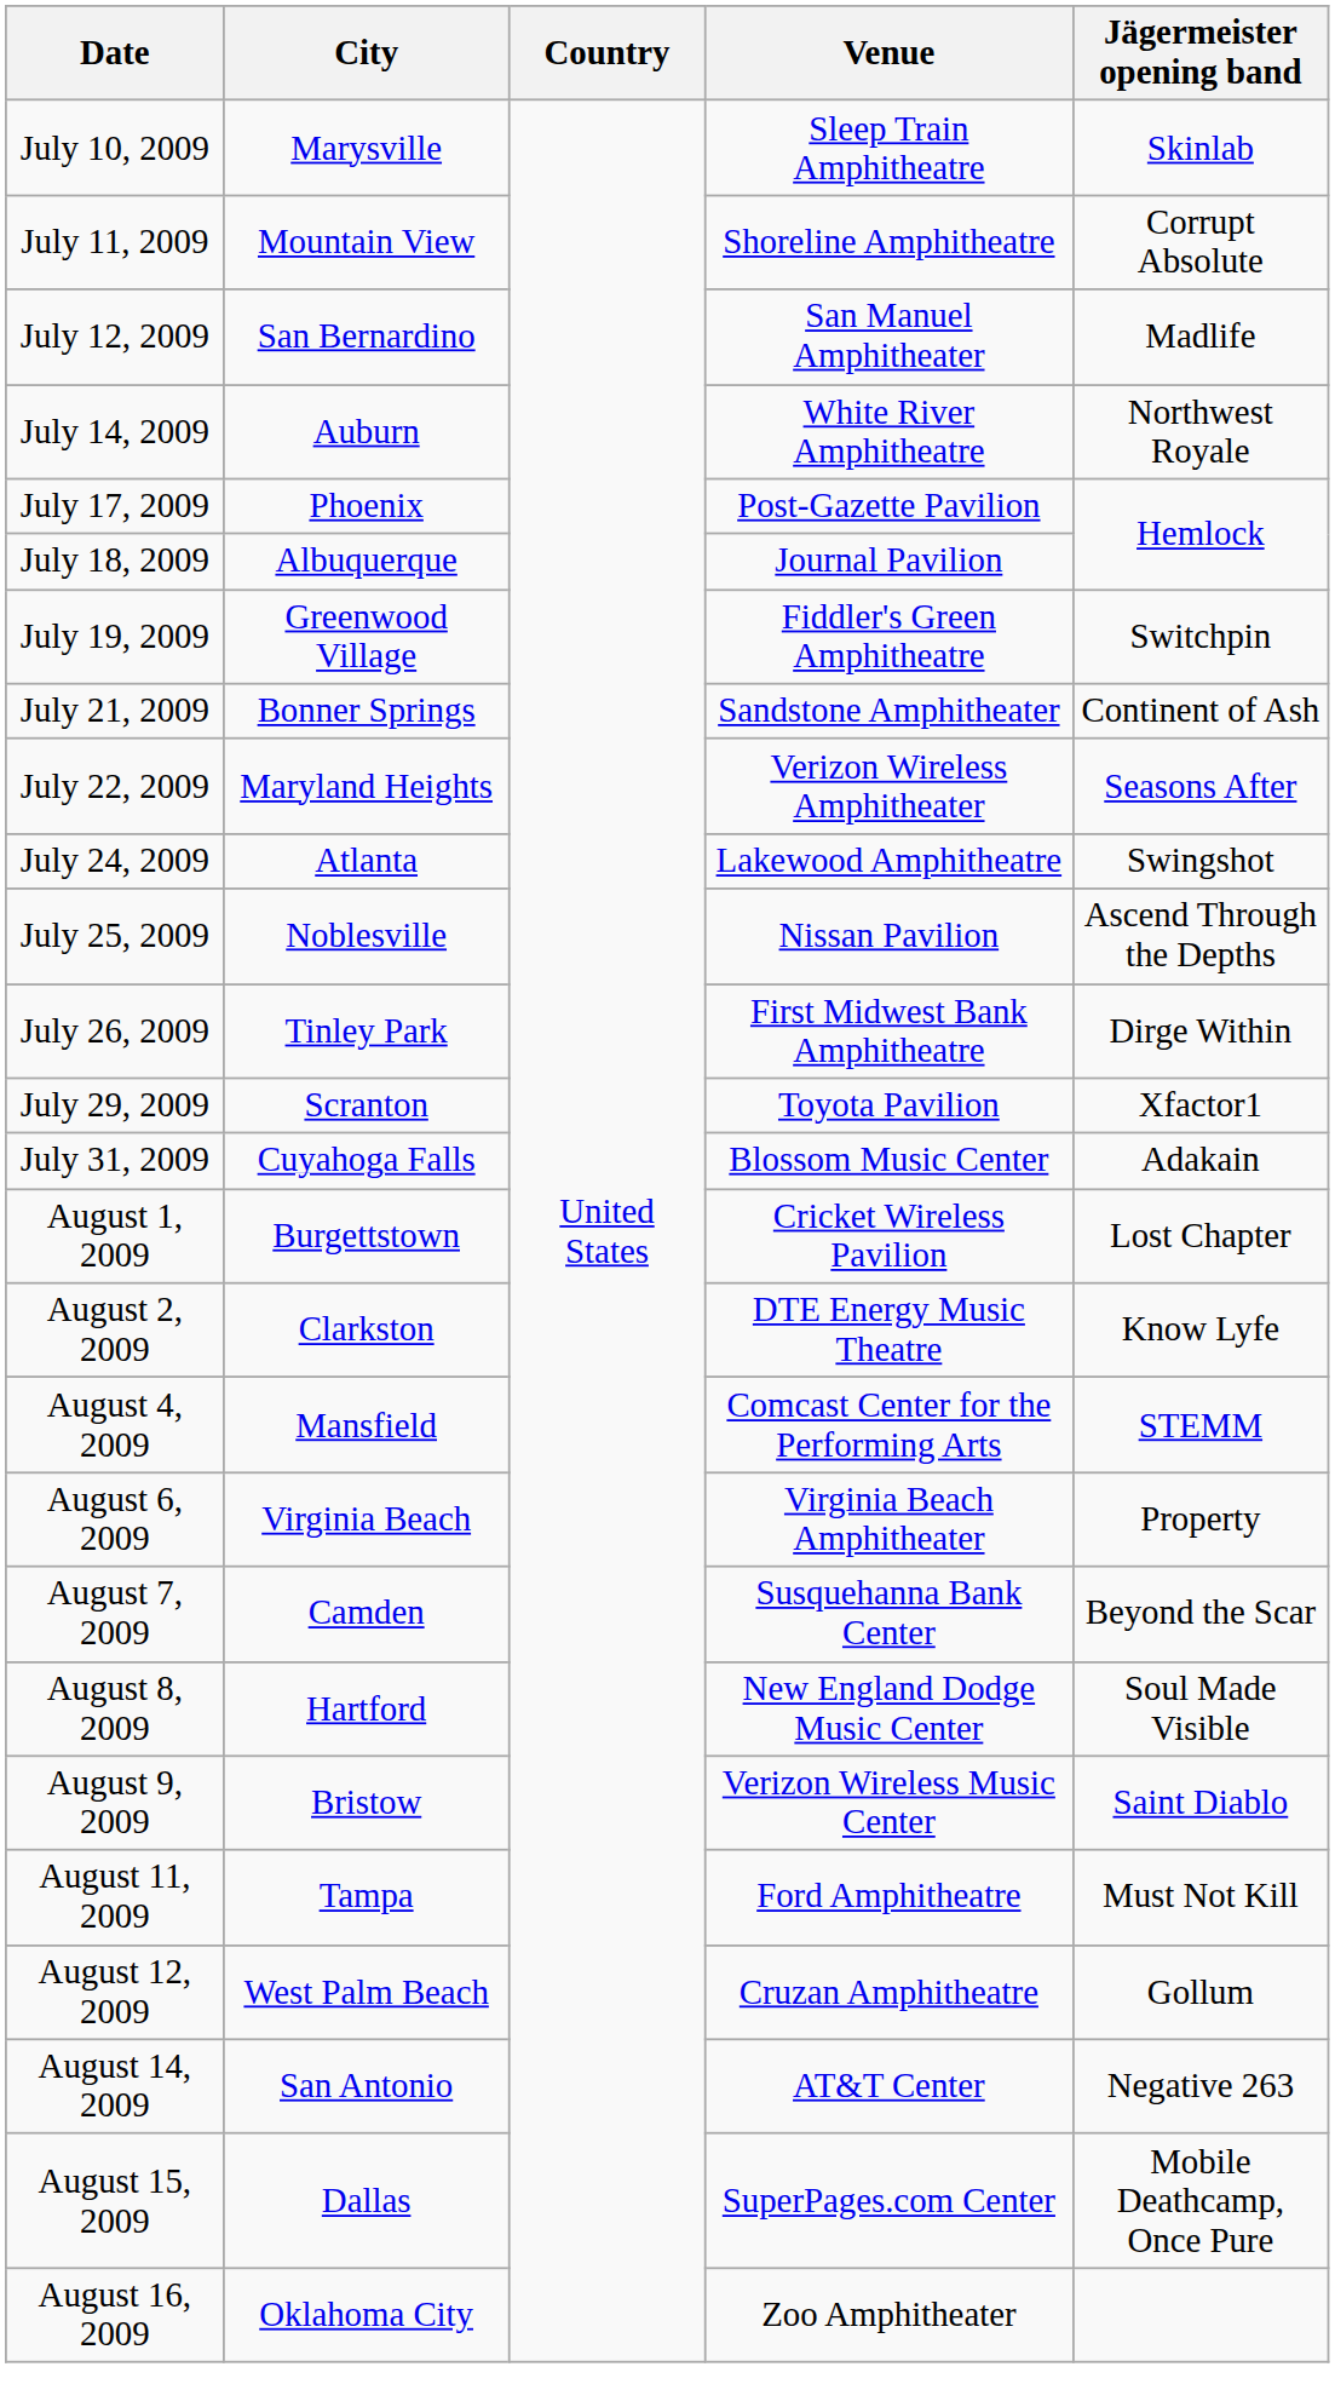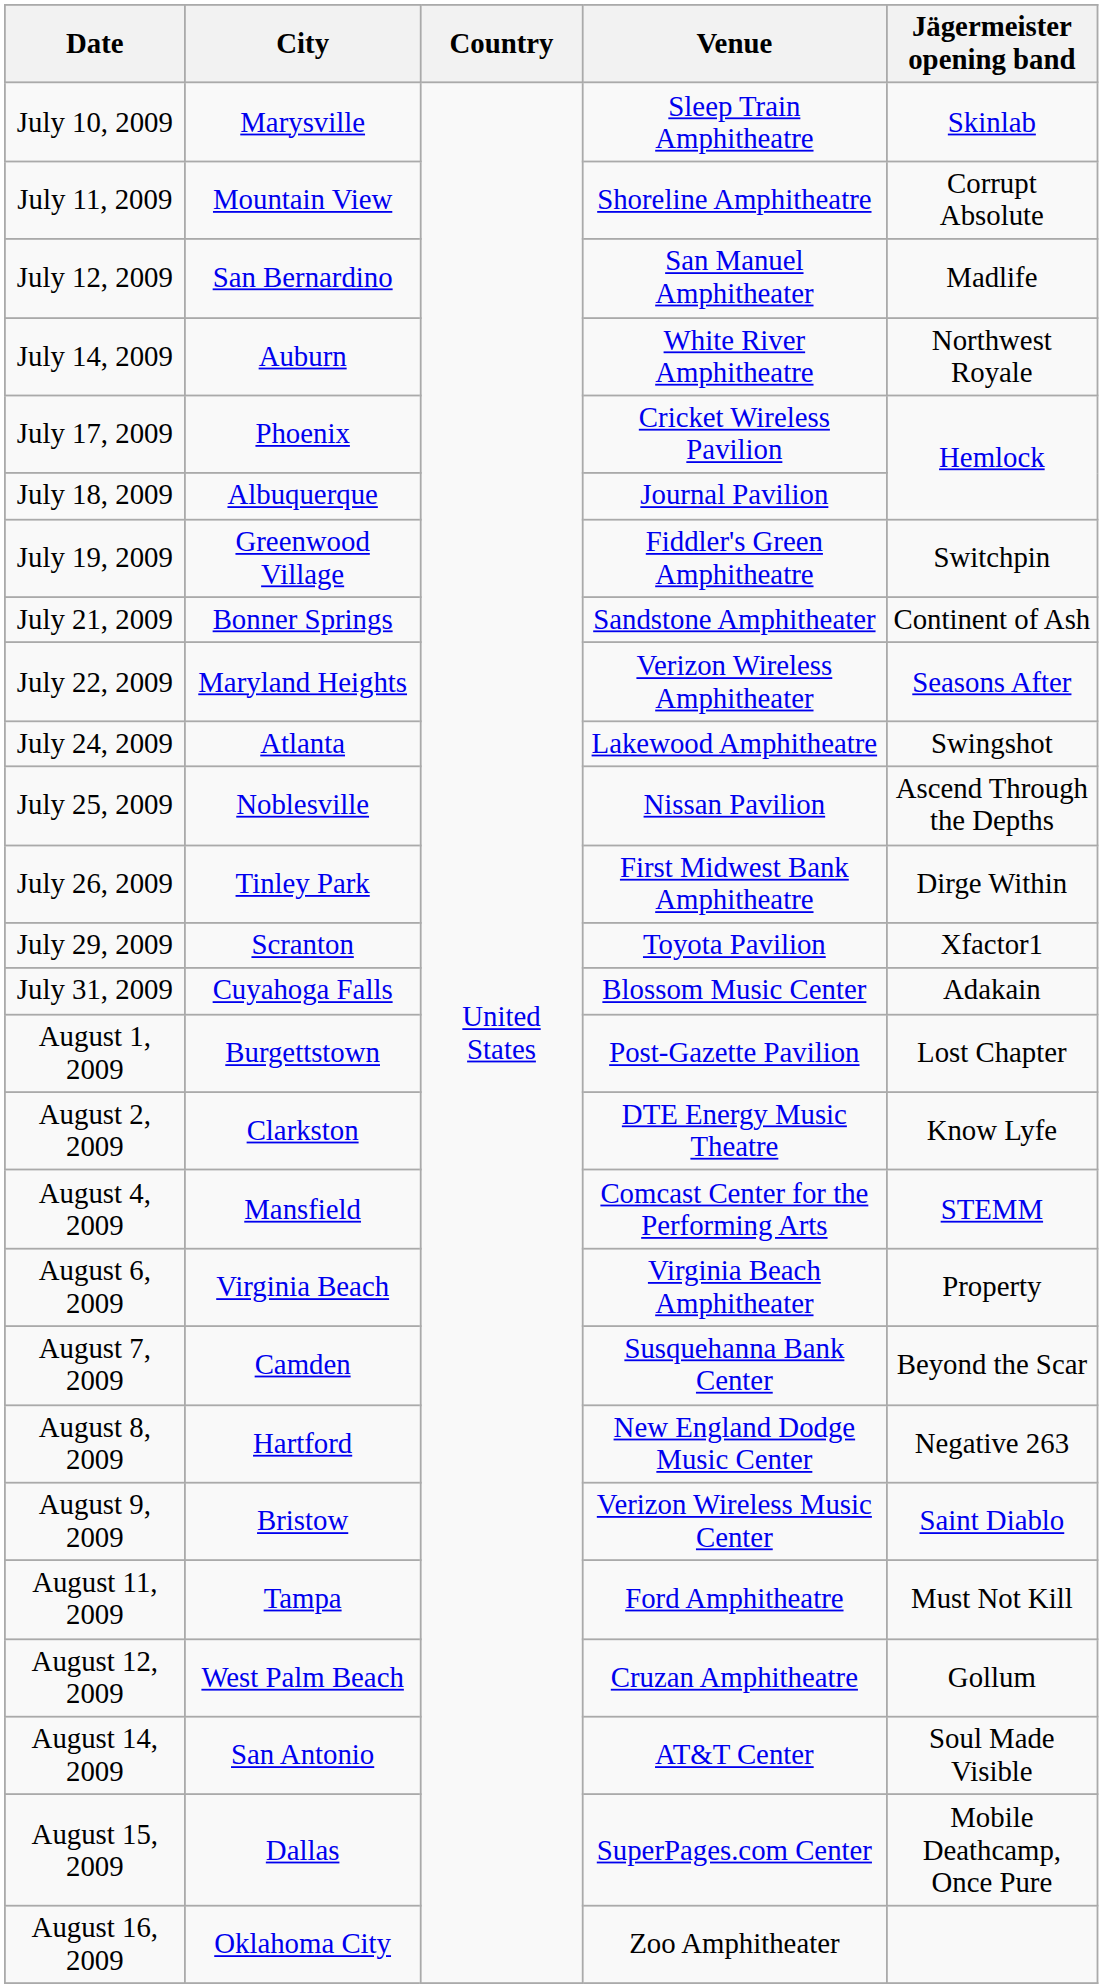 <table class="wikitable" style="text-align:center;">
 <tr>
 <th width="125">Date</th>
 <th width="150">City</th>
 <th width="100">Country</th>
 <th width="200">Venue</th>
 <th width="125">Jägermeister opening band</th>
 </tr>
 <tr>
 <td>July 10, 2009</td>
 <td><a href='#'>Marysville</a></td>
 <td rowspan="26"><a href='#'>United States</a></td>
 <td><a href='#'>Sleep Train Amphitheatre</a></td>
 <td><a href='#'>Skinlab</a></td>
 </tr>
 <tr>
 <td>July 11, 2009</td>
 <td><a href='#'>Mountain View</a></td>
 <td><a href='#'>Shoreline Amphitheatre</a></td>
 <td>Corrupt Absolute</td>
 </tr>
 <tr>
 <td>July 12, 2009</td>
 <td><a href='#'>San Bernardino</a></td>
 <td><a href='#'>San Manuel Amphitheater</a></td>
 <td>Madlife</td>
 </tr>
 <tr>
 <td>July 14, 2009</td>
 <td><a href='#'>Auburn</a></td>
 <td><a href='#'>White River Amphitheatre</a></td>
 <td>Northwest Royale</td>
 </tr>
 <tr>
 <td>July 17, 2009</td>
 <td><a href='#'>Phoenix</a></td>
-<td><a href='#'>Post-Gazette Pavilion</a></td>
+<td><a href='#'>Cricket Wireless Pavilion</a></td>
 <td rowspan="2"><a href='#'>Hemlock</a></td>
 </tr>
 <tr>
 <td>July 18, 2009</td>
 <td><a href='#'>Albuquerque</a></td>
 <td><a href='#'>Journal Pavilion</a></td>
 </tr>
 <tr>
 <td>July 19, 2009</td>
 <td><a href='#'>Greenwood Village</a></td>
 <td><a href='#'>Fiddler's Green Amphitheatre</a></td>
 <td>Switchpin</td>
 </tr>
 <tr>
 <td>July 21, 2009</td>
 <td><a href='#'>Bonner Springs</a></td>
 <td><a href='#'>Sandstone Amphitheater</a></td>
 <td>Continent of Ash</td>
 </tr>
 <tr>
 <td>July 22, 2009</td>
 <td><a href='#'>Maryland Heights</a></td>
 <td><a href='#'>Verizon Wireless Amphitheater</a></td>
 <td><a href='#'>Seasons After</a></td>
 </tr>
 <tr>
 <td>July 24, 2009</td>
 <td><a href='#'>Atlanta</a></td>
 <td><a href='#'>Lakewood Amphitheatre</a></td>
 <td>Swingshot</td>
 </tr>
 <tr>
 <td>July 25, 2009</td>
 <td><a href='#'>Noblesville</a></td>
 <td><a href='#'>Nissan Pavilion</a></td>
 <td>Ascend Through the Depths</td>
 </tr>
 <tr>
 <td>July 26, 2009</td>
 <td><a href='#'>Tinley Park</a></td>
 <td><a href='#'>First Midwest Bank Amphitheatre</a></td>
 <td>Dirge Within</td>
 </tr>
 <tr>
 <td>July 29, 2009</td>
 <td><a href='#'>Scranton</a></td>
 <td><a href='#'>Toyota Pavilion</a></td>
 <td>Xfactor1</td>
 </tr>
 <tr>
 <td>July 31, 2009</td>
 <td><a href='#'>Cuyahoga Falls</a></td>
 <td><a href='#'>Blossom Music Center</a></td>
 <td>Adakain</td>
 </tr>
 <tr>
 <td>August 1, 2009</td>
 <td><a href='#'>Burgettstown</a></td>
-<td><a href='#'>Cricket Wireless Pavilion</a></td>
+<td><a href='#'>Post-Gazette Pavilion</a></td>
 <td>Lost Chapter</td>
 </tr>
 <tr>
 <td>August 2, 2009</td>
 <td><a href='#'>Clarkston</a></td>
 <td><a href='#'>DTE Energy Music Theatre</a></td>
 <td>Know Lyfe</td>
 </tr>
 <tr>
 <td>August 4, 2009</td>
 <td><a href='#'>Mansfield</a></td>
 <td><a href='#'>Comcast Center for the Performing Arts</a></td>
 <td><a href='#'>STEMM</a></td>
 </tr>
 <tr>
 <td>August 6, 2009</td>
 <td><a href='#'>Virginia Beach</a></td>
 <td><a href='#'>Virginia Beach Amphitheater</a></td>
 <td>Property</td>
 </tr>
 <tr>
 <td>August 7, 2009</td>
 <td><a href='#'>Camden</a></td>
 <td><a href='#'>Susquehanna Bank Center</a></td>
 <td>Beyond the Scar</td>
 </tr>
 <tr>
 <td>August 8, 2009</td>
 <td><a href='#'>Hartford</a></td>
 <td><a href='#'>New England Dodge Music Center</a></td>
-<td>Soul Made Visible</td>
+<td>Negative 263</td>
 </tr>
 <tr>
 <td>August 9, 2009</td>
 <td><a href='#'>Bristow</a></td>
 <td><a href='#'>Verizon Wireless Music Center</a></td>
 <td><a href='#'>Saint Diablo</a></td>
 </tr>
 <tr>
 <td>August 11, 2009</td>
 <td><a href='#'>Tampa</a></td>
 <td><a href='#'>Ford Amphitheatre</a></td>
 <td>Must Not Kill</td>
 </tr>
 <tr>
 <td>August 12, 2009</td>
 <td><a href='#'>West Palm Beach</a></td>
 <td><a href='#'>Cruzan Amphitheatre</a></td>
 <td>Gollum</td>
 </tr>
 <tr>
 <td>August 14, 2009</td>
 <td><a href='#'>San Antonio</a></td>
 <td><a href='#'>AT&T Center</a></td>
-<td>Negative 263</td>
+<td>Soul Made Visible</td>
 </tr>
 <tr>
 <td>August 15, 2009</td>
 <td><a href='#'>Dallas</a></td>
 <td><a href='#'>SuperPages.com Center</a></td>
 <td>Mobile Deathcamp, Once Pure</td>
 </tr>
 <tr>
 <td>August 16, 2009</td>
 <td><a href='#'>Oklahoma City</a></td>
 <td>Zoo Amphitheater</td>
 <td></td>
 </tr>
 </table>
